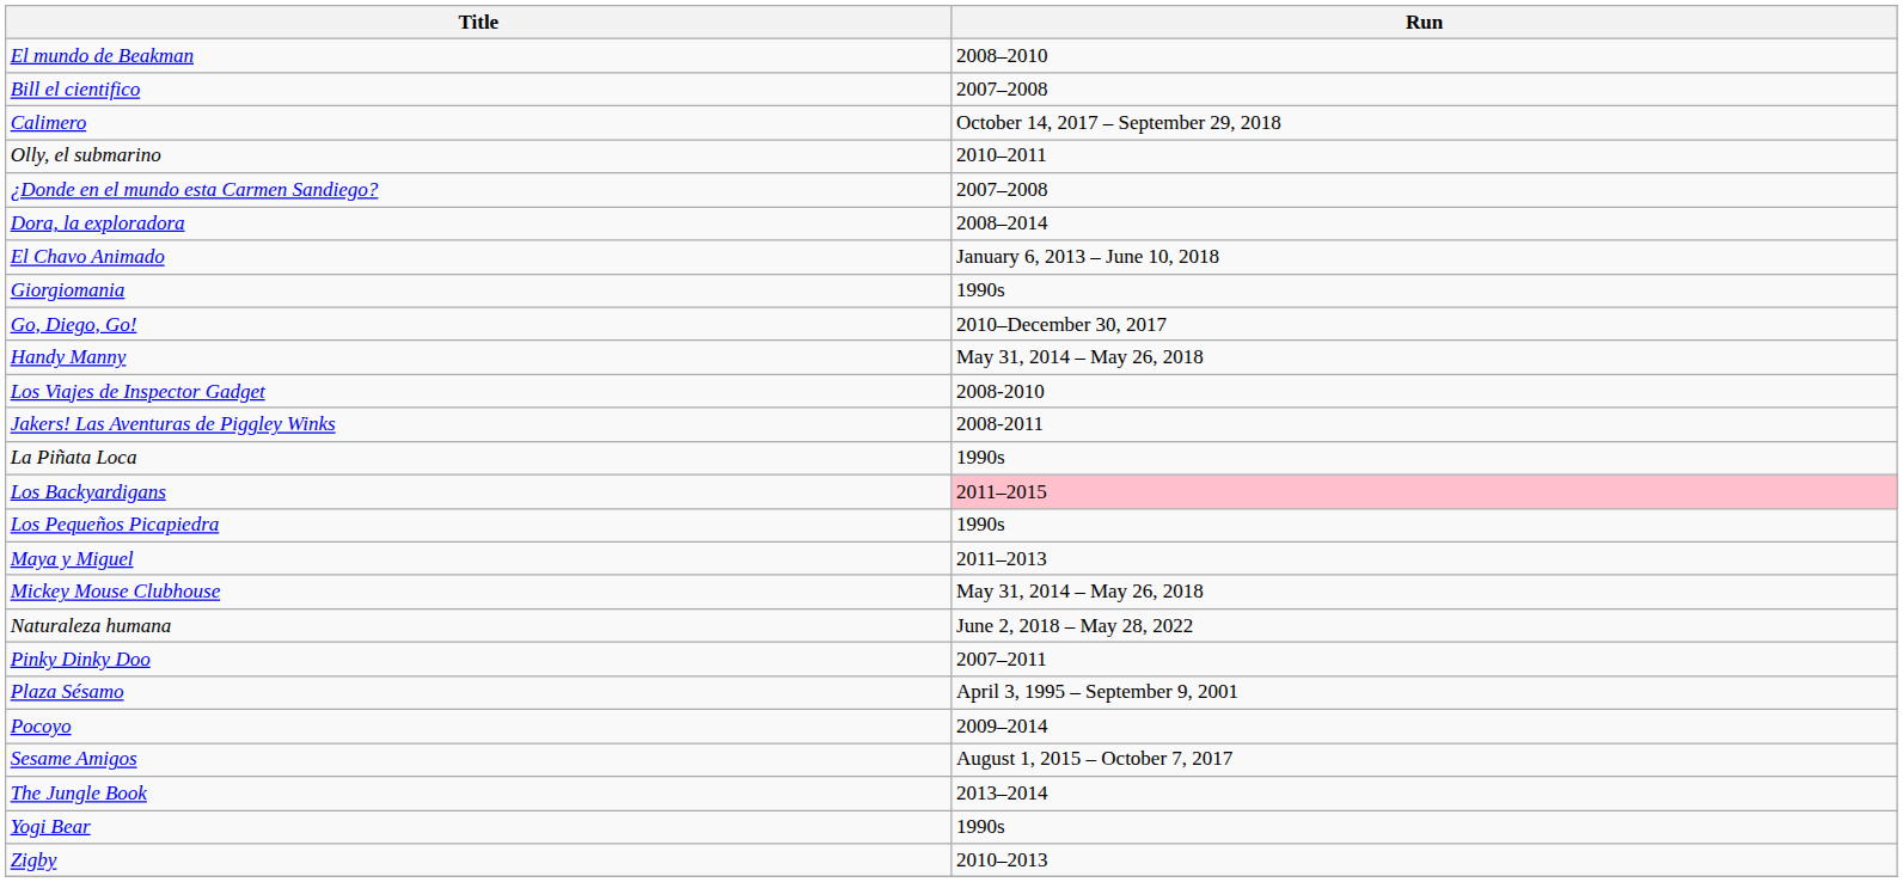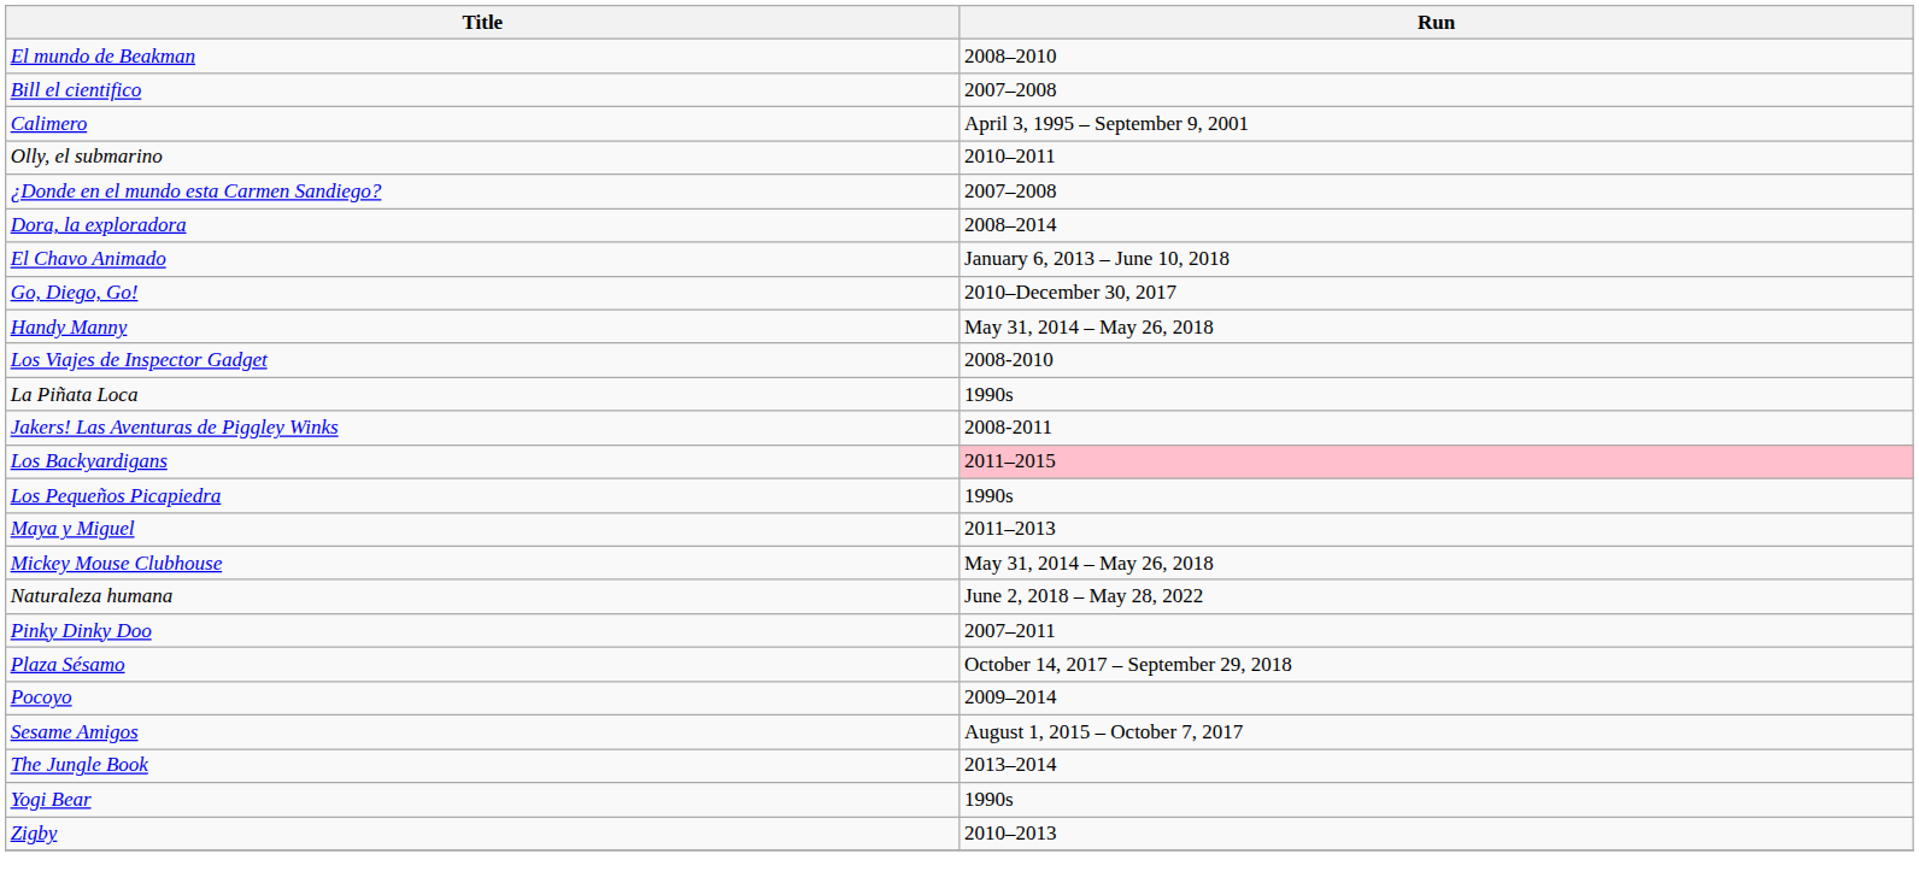 <table class="wikitable sortable" style="width:80%; font-size:85%;">
 <tr>
 <th style="width:20%;">Title</th>
 <th style="width:20%;">Run</th>
 </tr>
 <tr>
 <td><em><a href='#'>El mundo de Beakman</a></em></td>
 <td>2008–2010</td>
 </tr>
 <tr>
 <td><em><a href='#'>Bill el cientifico</a></em></td>
 <td>2007–2008</td>
 </tr>
 <tr>
 <td><em><a href='#'>Calimero</a></em></td>
-<td>October 14, 2017 – September 29, 2018</td>
+<td>April 3, 1995 – September 9, 2001</td>
 </tr>
 <tr>
 <td><em>Olly, el submarino</em></td>
 <td>2010–2011</td>
 </tr>
 <tr>
 <td><em><a href='#'>¿Donde en el mundo esta Carmen Sandiego?</a></em></td>
 <td>2007–2008</td>
 </tr>
 <tr>
 <td><em><a href='#'>Dora, la exploradora</a></em></td>
 <td>2008–2014</td>
 </tr>
 <tr>
 <td><em><a href='#'>El Chavo Animado</a></em></td>
 <td>January 6, 2013 – June 10, 2018</td>
 </tr>
 <tr>
-<td><em><a href='#'>Giorgiomania</a></em></td>
-<td>1990s</td>
-</tr>
-<tr>
 <td><em><a href='#'>Go, Diego, Go!</a></em></td>
 <td>2010–December 30, 2017</td>
 </tr>
 <tr>
 <td><em><a href='#'>Handy Manny</a></em></td>
 <td>May 31, 2014 – May 26, 2018</td>
 </tr>
 <tr>
 <td><em><a href='#'>Los Viajes de Inspector Gadget</a></em></td>
 <td>2008-2010</td>
 </tr>
 <tr>
+<td><em>La Piñata Loca</em></td>
+<td>1990s</td>
+</tr>
+<tr>
 <td><em><a href='#'>Jakers! Las Aventuras de Piggley Winks</a></em></td>
 <td>2008-2011</td>
-</tr>
-<tr>
-<td><em>La Piñata Loca</em></td>
-<td>1990s</td>
 </tr>
 <tr>
 <td><em><a href='#'>Los Backyardigans</a></em></td>
 <td style="background: pink;">2011–2015</td>
 </tr>
 <tr>
 <td><em><a href='#'>Los Pequeños Picapiedra</a></em></td>
 <td>1990s</td>
 </tr>
 <tr>
 <td><em><a href='#'>Maya y Miguel</a></em></td>
 <td>2011–2013</td>
 </tr>
 <tr>
 <td><em><a href='#'>Mickey Mouse Clubhouse</a></em></td>
 <td>May 31, 2014 – May 26, 2018</td>
 </tr>
 <tr>
 <td><em>Naturaleza humana</em></td>
 <td>June 2, 2018 – May 28, 2022</td>
 </tr>
 <tr>
 <td><em><a href='#'>Pinky Dinky Doo</a></em></td>
 <td>2007–2011</td>
 </tr>
 <tr>
 <td><em><a href='#'>Plaza Sésamo</a></em></td>
-<td>April 3, 1995 – September 9, 2001</td>
+<td>October 14, 2017 – September 29, 2018</td>
 </tr>
 <tr>
 <td><em><a href='#'>Pocoyo</a></em></td>
 <td>2009–2014</td>
 </tr>
 <tr>
 <td><em><a href='#'>Sesame Amigos</a></em></td>
 <td>August 1, 2015 – October 7, 2017</td>
 </tr>
 <tr>
 <td><em><a href='#'>The Jungle Book</a></em></td>
 <td>2013–2014</td>
 </tr>
 <tr>
 <td><em><a href='#'>Yogi Bear</a></em></td>
 <td>1990s</td>
 </tr>
 <tr>
 <td><em><a href='#'>Zigby</a></em></td>
 <td>2010–2013</td>
 </tr>
 <tr>
 </tr>
 </table>
